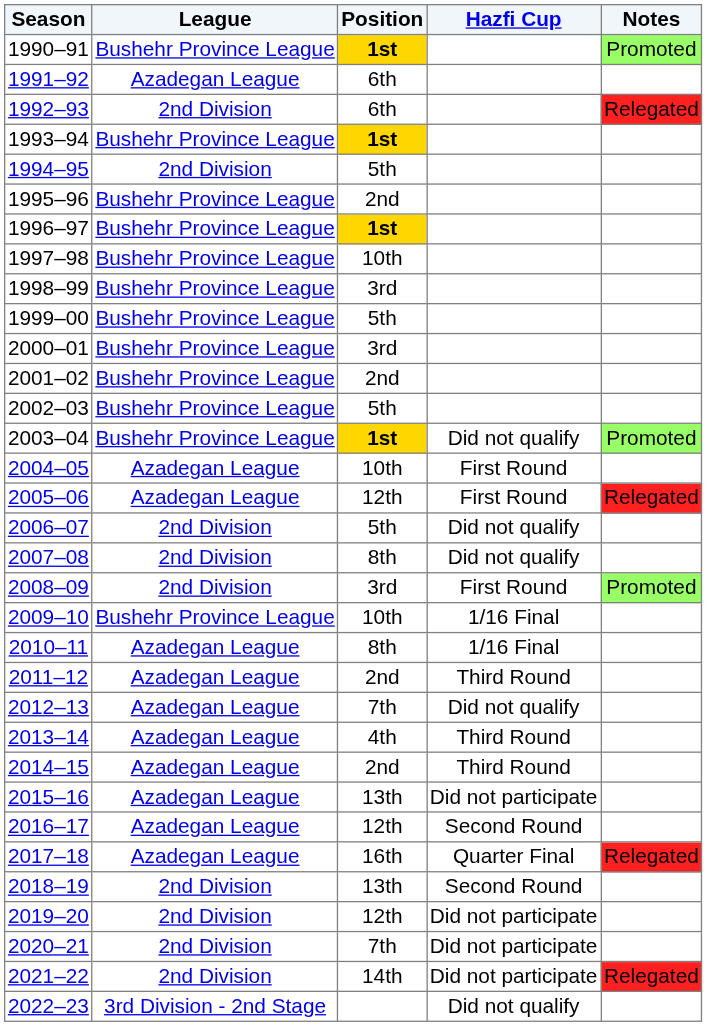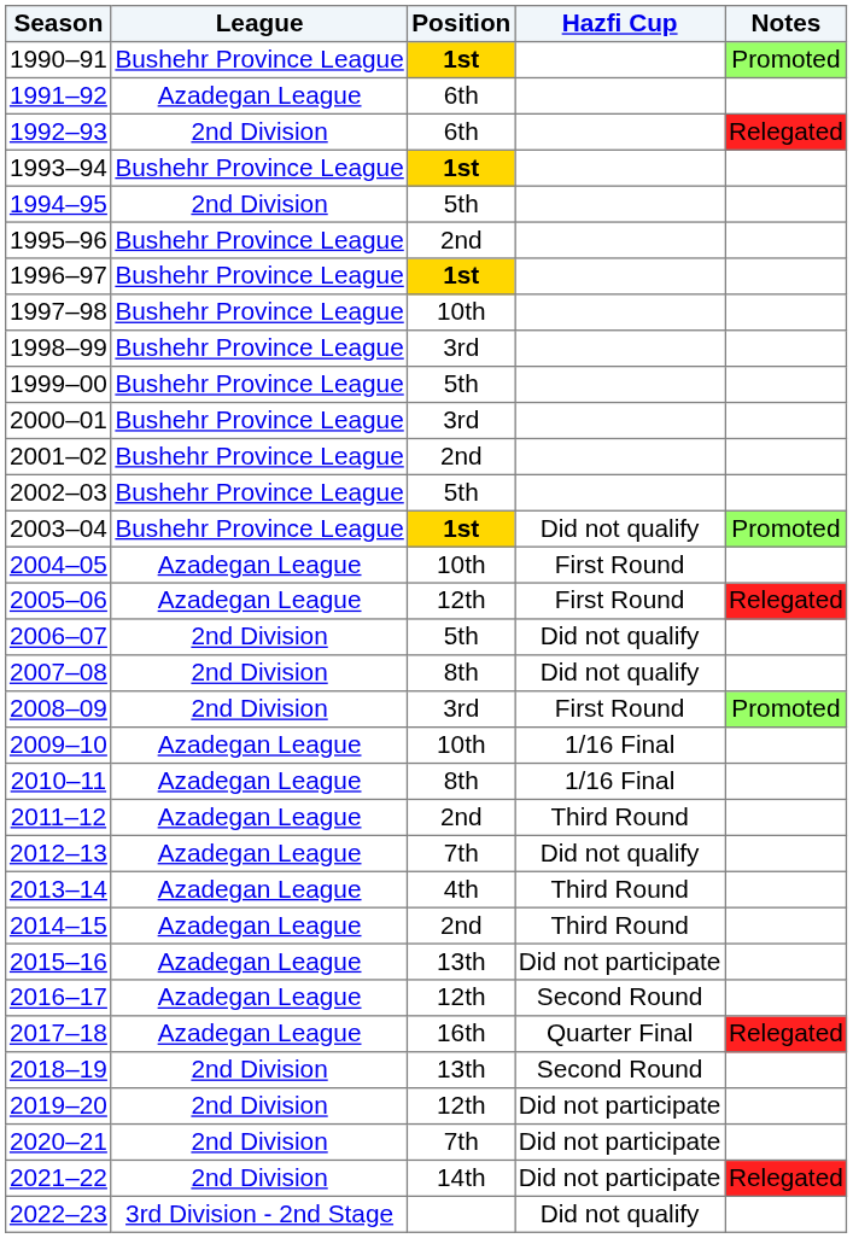 <table border="1" cellpadding="2" style="border-collapse:collapse; text-align:center; font-size:normal;">
 <tr style="background:#f0f6fa;">
 <th>Season</th>
 <th>League</th>
 <th>Position</th>
 <th><a href='#'>Hazfi Cup</a></th>
 <th>Notes</th>
 </tr>
 <tr>
 <td>1990–91</td>
 <td><a href='#'>Bushehr Province League</a></td>
 <td bgcolor=gold><strong>1st</strong></td>
 <td></td>
 <td bgcolor=99FF66>Promoted</td>
 </tr>
 <tr>
 <td><a href='#'>1991–92</a></td>
 <td><a href='#'>Azadegan League</a></td>
 <td>6th</td>
 <td></td>
 <td></td>
 </tr>
 <tr>
 <td><a href='#'>1992–93</a></td>
 <td><a href='#'>2nd Division</a></td>
 <td>6th</td>
 <td></td>
 <td bgcolor=FF2020>Relegated</td>
 </tr>
 <tr>
 <td>1993–94</td>
 <td><a href='#'>Bushehr Province League</a></td>
 <td bgcolor=gold><strong>1st</strong></td>
 <td></td>
 <td></td>
 </tr>
 <tr>
 <td><a href='#'>1994–95</a></td>
 <td><a href='#'>2nd Division</a></td>
 <td>5th</td>
 <td></td>
 <td></td>
 </tr>
 <tr>
 <td>1995–96</td>
 <td><a href='#'>Bushehr Province League</a></td>
 <td>2nd</td>
 <td></td>
 <td></td>
 </tr>
 <tr>
 <td>1996–97</td>
 <td><a href='#'>Bushehr Province League</a></td>
 <td bgcolor=gold><strong>1st</strong></td>
 <td></td>
 <td></td>
 </tr>
 <tr>
 <td>1997–98</td>
 <td><a href='#'>Bushehr Province League</a></td>
 <td>10th</td>
 <td></td>
 <td></td>
 </tr>
 <tr>
 <td>1998–99</td>
 <td><a href='#'>Bushehr Province League</a></td>
 <td>3rd</td>
 <td></td>
 <td></td>
 </tr>
 <tr>
 <td>1999–00</td>
 <td><a href='#'>Bushehr Province League</a></td>
 <td>5th</td>
 <td></td>
 <td></td>
 </tr>
 <tr>
 <td>2000–01</td>
 <td><a href='#'>Bushehr Province League</a></td>
 <td>3rd</td>
 <td></td>
 <td></td>
 </tr>
 <tr>
 <td>2001–02</td>
 <td><a href='#'>Bushehr Province League</a></td>
 <td>2nd</td>
 <td></td>
 <td></td>
 </tr>
 <tr>
 <td>2002–03</td>
 <td><a href='#'>Bushehr Province League</a></td>
 <td>5th</td>
 <td></td>
 <td></td>
 </tr>
 <tr>
 <td>2003–04</td>
 <td><a href='#'>Bushehr Province League</a></td>
 <td bgcolor=gold><strong>1st</strong></td>
 <td>Did not qualify</td>
 <td bgcolor=99FF66>Promoted</td>
 </tr>
 <tr>
 <td><a href='#'>2004–05</a></td>
 <td><a href='#'>Azadegan League</a></td>
 <td>10th</td>
 <td>First Round</td>
 <td></td>
 </tr>
 <tr>
 <td><a href='#'>2005–06</a></td>
 <td><a href='#'>Azadegan League</a></td>
 <td>12th</td>
 <td>First Round</td>
 <td bgcolor=FF2020>Relegated</td>
 </tr>
 <tr>
 <td><a href='#'>2006–07</a></td>
 <td><a href='#'>2nd Division</a></td>
 <td>5th</td>
 <td>Did not qualify</td>
 <td></td>
 </tr>
 <tr>
 <td><a href='#'>2007–08</a></td>
 <td><a href='#'>2nd Division</a></td>
 <td>8th</td>
 <td>Did not qualify</td>
 <td></td>
 </tr>
 <tr>
 <td><a href='#'>2008–09</a></td>
 <td><a href='#'>2nd Division</a></td>
 <td>3rd</td>
 <td>First Round</td>
 <td bgcolor=99FF66>Promoted</td>
 </tr>
 <tr>
 <td><a href='#'>2009–10</a></td>
-<td><a href='#'>Bushehr Province League</a></td>
+<td><a href='#'>Azadegan League</a></td>
 <td>10th</td>
 <td>1/16 Final</td>
 <td></td>
 </tr>
 <tr>
 <td><a href='#'>2010–11</a></td>
 <td><a href='#'>Azadegan League</a></td>
 <td>8th</td>
 <td>1/16 Final</td>
 <td></td>
 </tr>
 <tr>
 <td><a href='#'>2011–12</a></td>
 <td><a href='#'>Azadegan League</a></td>
 <td>2nd</td>
 <td>Third Round</td>
 <td></td>
 </tr>
 <tr>
 <td><a href='#'>2012–13</a></td>
 <td><a href='#'>Azadegan League</a></td>
 <td>7th</td>
 <td>Did not qualify</td>
 <td></td>
 </tr>
 <tr>
 <td><a href='#'>2013–14</a></td>
 <td><a href='#'>Azadegan League</a></td>
 <td>4th</td>
 <td>Third Round</td>
 <td></td>
 </tr>
 <tr>
 <td><a href='#'>2014–15</a></td>
 <td><a href='#'>Azadegan League</a></td>
 <td>2nd</td>
 <td>Third Round</td>
 <td></td>
 </tr>
 <tr>
 <td><a href='#'>2015–16</a></td>
 <td><a href='#'>Azadegan League</a></td>
 <td>13th</td>
 <td>Did not participate</td>
 <td></td>
 </tr>
 <tr>
 <td><a href='#'>2016–17</a></td>
 <td><a href='#'>Azadegan League</a></td>
 <td>12th</td>
 <td>Second Round</td>
 <td></td>
 </tr>
 <tr>
 <td><a href='#'>2017–18</a></td>
 <td><a href='#'>Azadegan League</a></td>
 <td>16th</td>
 <td>Quarter Final</td>
 <td bgcolor=FF2020>Relegated</td>
 </tr>
 <tr>
 <td><a href='#'>2018–19</a></td>
 <td><a href='#'>2nd Division</a></td>
 <td>13th</td>
 <td>Second Round</td>
 <td></td>
 </tr>
 <tr>
 <td><a href='#'>2019–20</a></td>
 <td><a href='#'>2nd Division</a></td>
 <td>12th</td>
 <td>Did not participate</td>
 <td></td>
 </tr>
 <tr>
 <td><a href='#'>2020–21</a></td>
 <td><a href='#'>2nd Division</a></td>
 <td>7th</td>
 <td>Did not participate</td>
 <td></td>
 </tr>
 <tr>
 <td><a href='#'>2021–22</a></td>
 <td><a href='#'>2nd Division</a></td>
 <td>14th</td>
 <td>Did not participate</td>
 <td bgcolor=FF2020>Relegated</td>
 </tr>
 <tr>
 <td><a href='#'>2022–23</a></td>
 <td><a href='#'>3rd Division - 2nd Stage</a></td>
 <td></td>
 <td>Did not qualify</td>
 <td></td>
 </tr>
 </table>
